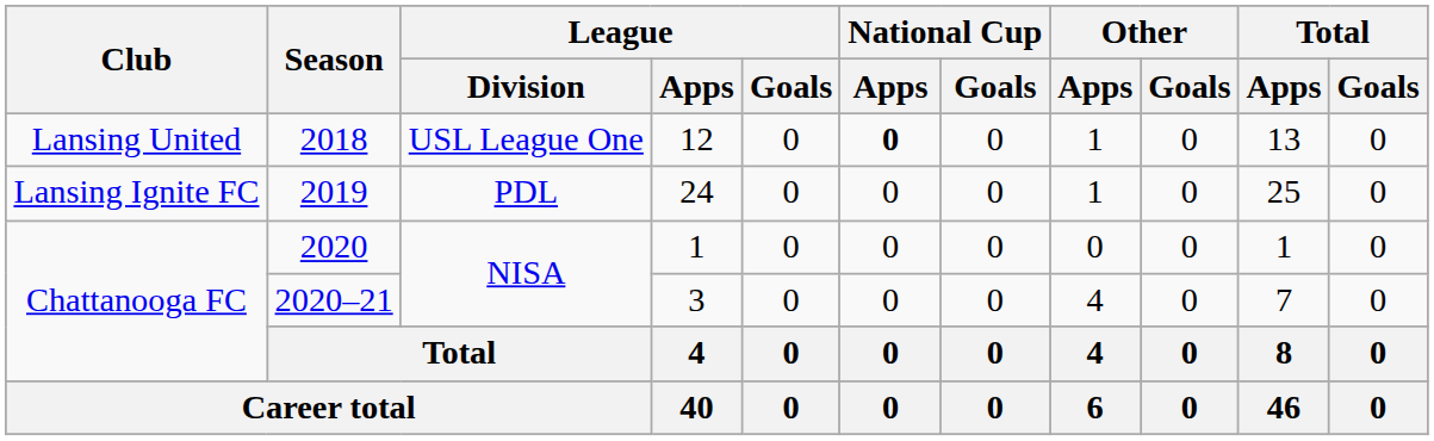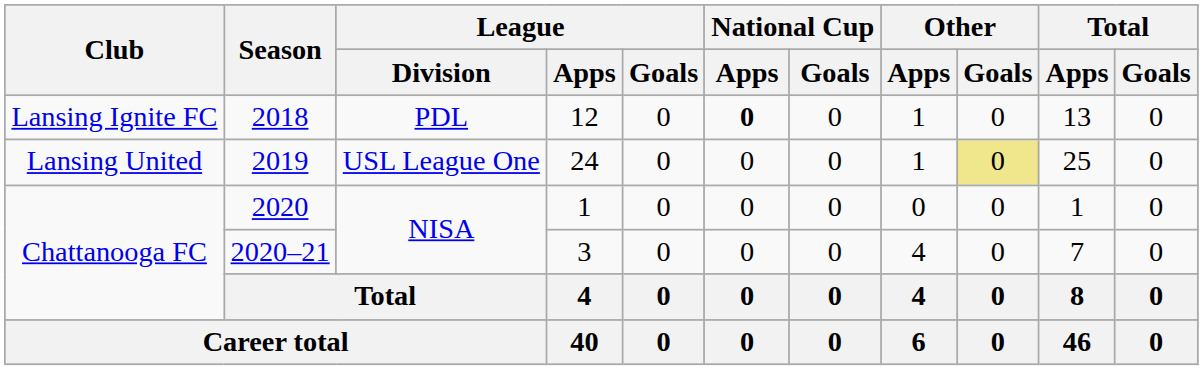 <table class="wikitable" style="text-align: center;">
 <tr>
 <th rowspan="2">Club</th>
 <th rowspan="2">Season</th>
 <th colspan="3">League</th>
 <th colspan="2">National Cup</th>
 <th colspan="2">Other</th>
 <th colspan="2">Total</th>
 </tr>
 <tr>
 <th>Division</th>
 <th>Apps</th>
 <th>Goals</th>
 <th>Apps</th>
 <th>Goals</th>
 <th>Apps</th>
 <th>Goals</th>
 <th>Apps</th>
 <th>Goals</th>
 </tr>
 <tr>
-<td><a href='#'>Lansing United</a></td>
+<td><a href='#'>Lansing Ignite FC</a></td>
 <td><a href='#'>2018</a></td>
-<td><a href='#'>USL League One</a></td>
+<td><a href='#'>PDL</a></td>
 <td>12</td>
 <td>0</td>
 <td><strong>0</strong></td>
 <td>0</td>
 <td>1</td>
 <td>0</td>
 <td>13</td>
 <td>0</td>
 </tr>
 <tr>
-<td><a href='#'>Lansing Ignite FC</a></td>
+<td><a href='#'>Lansing United</a></td>
 <td><a href='#'>2019</a></td>
-<td><a href='#'>PDL</a></td>
+<td><a href='#'>USL League One</a></td>
 <td>24</td>
 <td>0</td>
 <td>0</td>
 <td>0</td>
 <td>1</td>
-<td>0</td>
+<td style="background: khaki;">0</td>
 <td>25</td>
 <td>0</td>
 </tr>
 <tr>
 <td rowspan="3"><a href='#'>Chattanooga FC</a></td>
 <td><a href='#'>2020</a></td>
 <td rowspan="2"><a href='#'>NISA</a></td>
 <td>1</td>
 <td>0</td>
 <td>0</td>
 <td>0</td>
 <td>0</td>
 <td>0</td>
 <td>1</td>
 <td>0</td>
 </tr>
 <tr>
 <td><a href='#'>2020–21</a></td>
 <td>3</td>
 <td>0</td>
 <td>0</td>
 <td>0</td>
 <td>4</td>
 <td>0</td>
 <td>7</td>
 <td>0</td>
 </tr>
 <tr>
 <th colspan="2">Total</th>
 <th>4</th>
 <th>0</th>
 <th>0</th>
 <th>0</th>
 <th>4</th>
 <th>0</th>
 <th>8</th>
 <th>0</th>
 </tr>
 <tr>
 <th colspan="3">Career total</th>
 <th>40</th>
 <th>0</th>
 <th>0</th>
 <th>0</th>
 <th>6</th>
 <th>0</th>
 <th>46</th>
 <th>0</th>
 </tr>
 </table>
